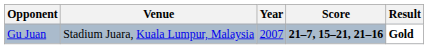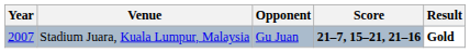 <table class="sortable wikitable" style="font-size: 90%;">
 <tr>
+<th>Year</th>
+<th>Venue</th>
 <th>Opponent</th>
-<th>Venue</th>
-<th>Year</th>
 <th>Score</th>
 <th>Result</th>
 </tr>
 <tr style="background:#AABBCC">
+<td align="center"><a href='#'>2007</a></td>
+<td align="left">Stadium Juara, <a href='#'>Kuala Lumpur, Malaysia</a></td>
 <td align="left"> <a href='#'>Gu Juan</a></td>
-<td align="left">Stadium Juara, <a href='#'>Kuala Lumpur, Malaysia</a></td>
-<td align="center"><a href='#'>2007</a></td>
 <td align="left"><strong>21–7, 15–21, 21–16</strong></td>
 <td style="text-align:left; background:white"> <strong>Gold</strong></td>
 </tr>
 </table>
